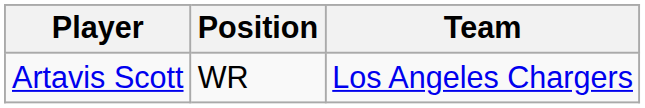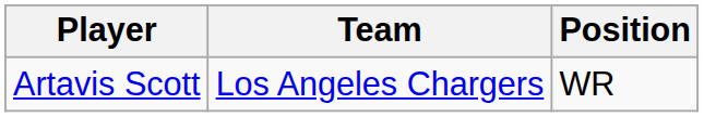 <table class="wikitable">
 <tr>
 <th>Player</th>
+<th>Team</th>
 <th>Position</th>
-<th>Team</th>
 </tr>
 <tr>
 <td><a href='#'>Artavis Scott</a></td>
+<td><a href='#'>Los Angeles Chargers</a></td>
 <td>WR</td>
-<td><a href='#'>Los Angeles Chargers</a></td>
 </tr>
 </table>
